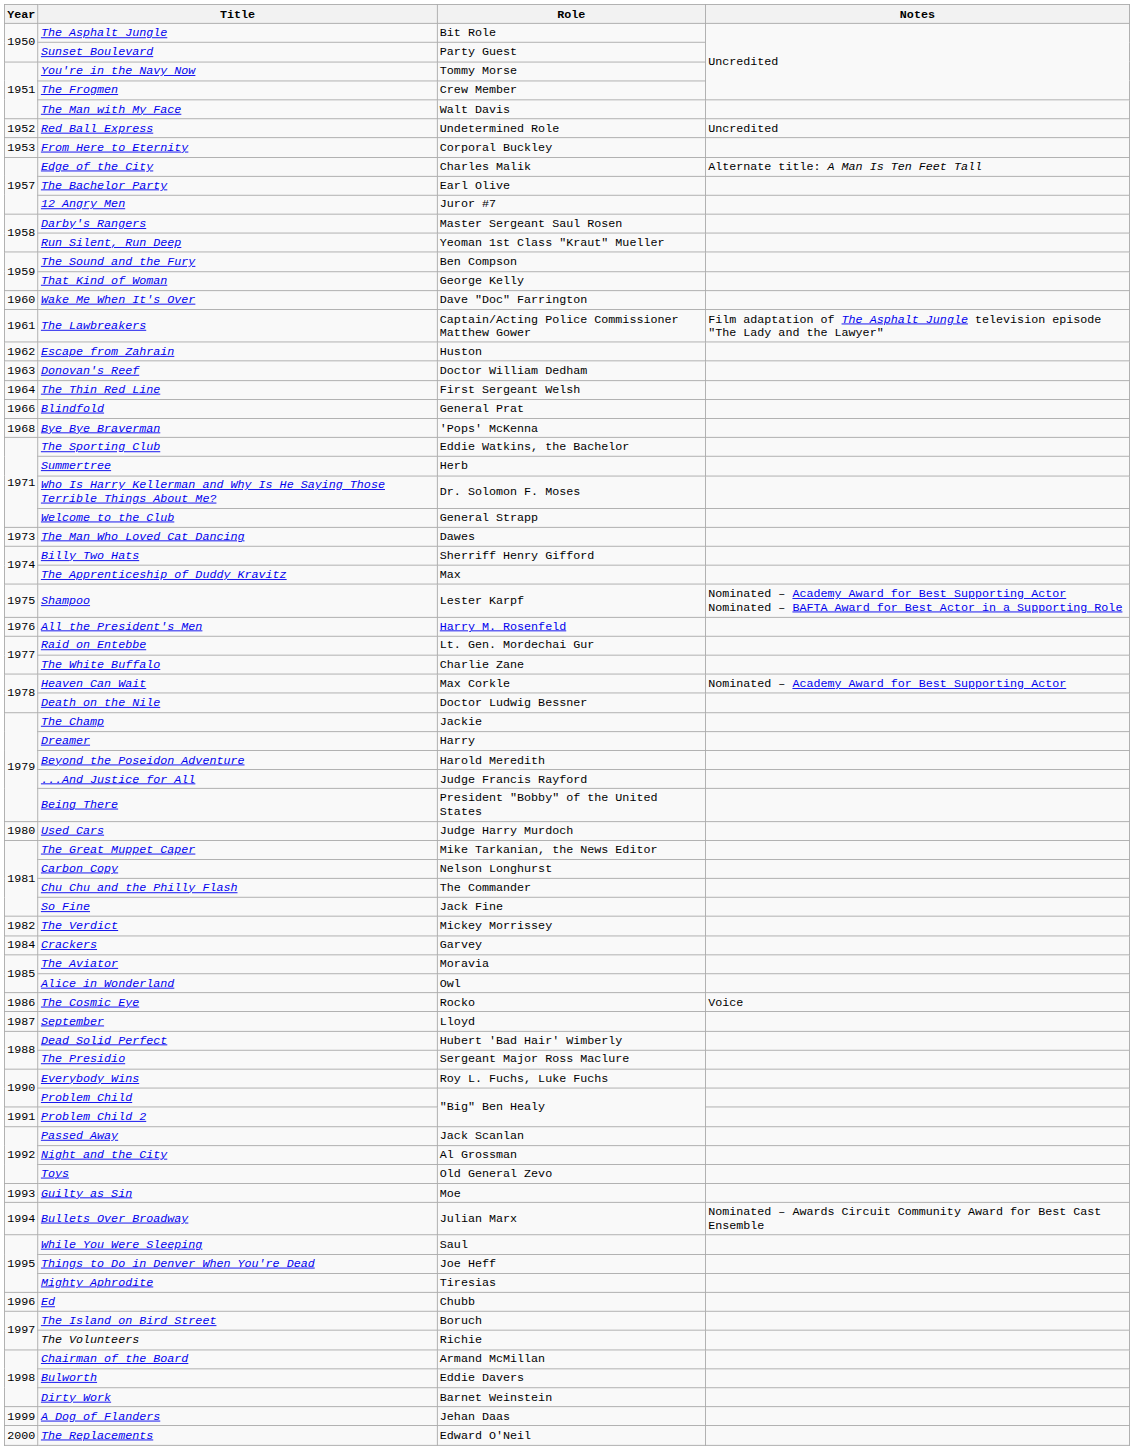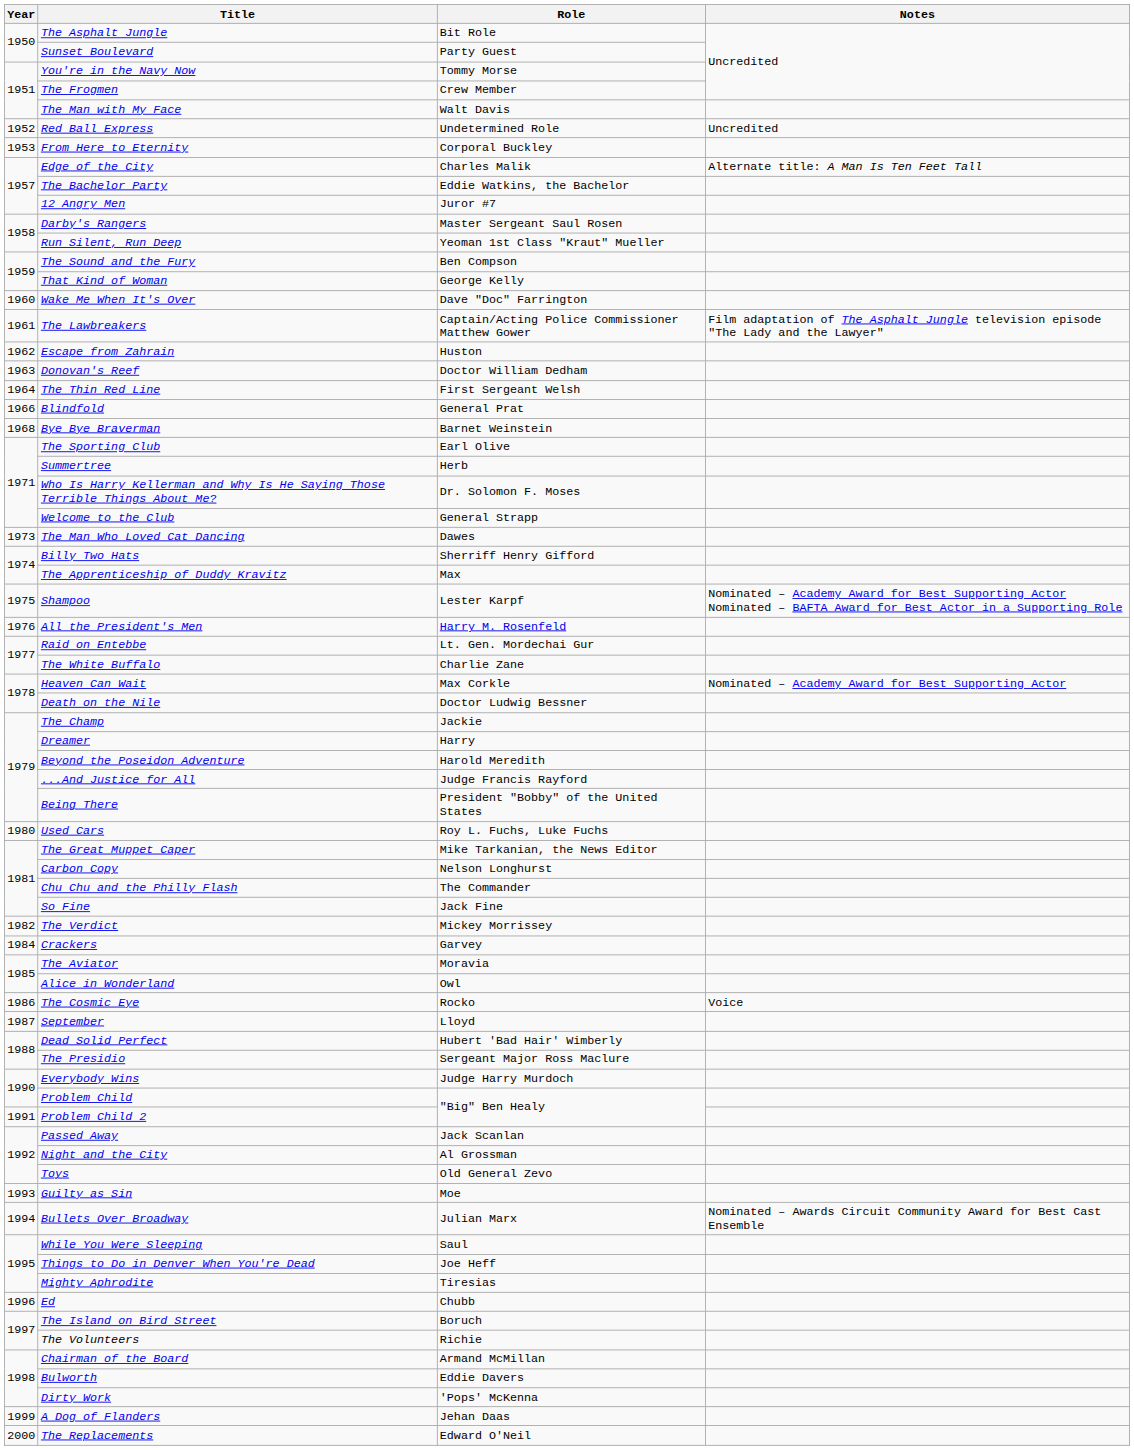 <table class="wikitable sortable">
 <tr>
 <th>Year</th>
 <th>Title</th>
 <th>Role</th>
 <th class="unsortable">Notes</th>
 </tr>
 <tr>
 <td rowspan="2">1950</td>
 <td><em><a href='#'>The Asphalt Jungle</a></em></td>
 <td>Bit Role</td>
 <td rowspan="4">Uncredited</td>
 </tr>
 <tr>
 <td><em><a href='#'>Sunset Boulevard</a></em></td>
 <td>Party Guest</td>
 </tr>
 <tr>
 <td rowspan="3">1951</td>
 <td><em><a href='#'>You're in the Navy Now</a></em></td>
 <td>Tommy Morse</td>
 </tr>
 <tr>
 <td><em><a href='#'>The Frogmen</a></em></td>
 <td>Crew Member</td>
 </tr>
 <tr>
 <td><em><a href='#'>The Man with My Face</a></em></td>
 <td>Walt Davis</td>
 <td></td>
 </tr>
 <tr>
 <td>1952</td>
 <td><em><a href='#'>Red Ball Express</a></em></td>
 <td>Undetermined Role</td>
 <td>Uncredited</td>
 </tr>
 <tr>
 <td>1953</td>
 <td><em><a href='#'>From Here to Eternity</a></em></td>
 <td>Corporal Buckley</td>
 <td></td>
 </tr>
 <tr>
 <td rowspan="3">1957</td>
 <td><em><a href='#'>Edge of the City</a></em></td>
 <td>Charles Malik</td>
 <td>Alternate title: <em>A Man Is Ten Feet Tall</em></td>
 </tr>
 <tr>
 <td><em><a href='#'>The Bachelor Party</a></em></td>
-<td>Earl Olive</td>
+<td>Eddie Watkins, the Bachelor</td>
 <td></td>
 </tr>
 <tr>
 <td><em><a href='#'>12 Angry Men</a></em></td>
 <td>Juror #7</td>
 <td></td>
 </tr>
 <tr>
 <td rowspan="2">1958</td>
 <td><em><a href='#'>Darby's Rangers</a></em></td>
 <td>Master Sergeant Saul Rosen</td>
 <td></td>
 </tr>
 <tr>
 <td><em><a href='#'>Run Silent, Run Deep</a></em></td>
 <td>Yeoman 1st Class "Kraut" Mueller</td>
 <td></td>
 </tr>
 <tr>
 <td rowspan="2">1959</td>
 <td><em><a href='#'>The Sound and the Fury</a></em></td>
 <td>Ben Compson</td>
 <td></td>
 </tr>
 <tr>
 <td><em><a href='#'>That Kind of Woman</a></em></td>
 <td>George Kelly</td>
 <td></td>
 </tr>
 <tr>
 <td>1960</td>
 <td><em><a href='#'>Wake Me When It's Over</a></em></td>
 <td>Dave "Doc" Farrington</td>
 <td></td>
 </tr>
 <tr>
 <td>1961</td>
 <td><em><a href='#'>The Lawbreakers</a></em></td>
 <td>Captain/Acting Police Commissioner Matthew Gower</td>
 <td>Film adaptation of <em><a href='#'>The Asphalt Jungle</a></em> television episode "The Lady and the Lawyer"</td>
 </tr>
 <tr>
 <td>1962</td>
 <td><em><a href='#'>Escape from Zahrain</a></em></td>
 <td>Huston</td>
 <td></td>
 </tr>
 <tr>
 <td>1963</td>
 <td><em><a href='#'>Donovan's Reef</a></em></td>
 <td>Doctor William Dedham</td>
 <td></td>
 </tr>
 <tr>
 <td>1964</td>
 <td><em><a href='#'>The Thin Red Line</a></em></td>
 <td>First Sergeant Welsh</td>
 <td></td>
 </tr>
 <tr>
 <td>1966</td>
 <td><em><a href='#'>Blindfold</a></em></td>
 <td>General Prat</td>
 <td></td>
 </tr>
 <tr>
 <td>1968</td>
 <td><em><a href='#'>Bye Bye Braverman</a></em></td>
-<td>'Pops' McKenna</td>
+<td>Barnet Weinstein</td>
 <td></td>
 </tr>
 <tr>
 <td rowspan="4">1971</td>
 <td><em><a href='#'>The Sporting Club</a></em></td>
-<td>Eddie Watkins, the Bachelor</td>
+<td>Earl Olive</td>
 <td></td>
 </tr>
 <tr>
 <td><em><a href='#'>Summertree</a></em></td>
 <td>Herb</td>
 <td></td>
 </tr>
 <tr>
 <td><em><a href='#'>Who Is Harry Kellerman and Why Is He Saying Those Terrible Things About Me?</a></em></td>
 <td>Dr. Solomon F. Moses</td>
 <td></td>
 </tr>
 <tr>
 <td><em><a href='#'>Welcome to the Club</a></em></td>
 <td>General Strapp</td>
 <td></td>
 </tr>
 <tr>
 <td>1973</td>
 <td><em><a href='#'>The Man Who Loved Cat Dancing</a></em></td>
 <td>Dawes</td>
 <td></td>
 </tr>
 <tr>
 <td rowspan="2">1974</td>
 <td><em><a href='#'>Billy Two Hats</a></em></td>
 <td>Sherriff Henry Gifford</td>
 <td></td>
 </tr>
 <tr>
 <td><em><a href='#'>The Apprenticeship of Duddy Kravitz</a></em></td>
 <td>Max</td>
 <td></td>
 </tr>
 <tr>
 <td>1975</td>
 <td><em><a href='#'>Shampoo</a></em></td>
 <td>Lester Karpf</td>
 <td>Nominated – <a href='#'>Academy Award for Best Supporting Actor</a> <br> Nominated – <a href='#'>BAFTA Award for Best Actor in a Supporting Role</a></td>
 </tr>
 <tr>
 <td>1976</td>
 <td><em><a href='#'>All the President's Men</a></em></td>
 <td><a href='#'>Harry M. Rosenfeld</a></td>
 <td></td>
 </tr>
 <tr>
 <td rowspan="2">1977</td>
 <td><em><a href='#'>Raid on Entebbe</a></em></td>
 <td>Lt. Gen. Mordechai Gur</td>
 <td></td>
 </tr>
 <tr>
 <td><em><a href='#'>The White Buffalo</a></em></td>
 <td>Charlie Zane</td>
 <td></td>
 </tr>
 <tr>
 <td rowspan="2">1978</td>
 <td><em><a href='#'>Heaven Can Wait</a></em></td>
 <td>Max Corkle</td>
 <td>Nominated – <a href='#'>Academy Award for Best Supporting Actor</a></td>
 </tr>
 <tr>
 <td><em><a href='#'>Death on the Nile</a></em></td>
 <td>Doctor Ludwig Bessner</td>
 <td></td>
 </tr>
 <tr>
 <td rowspan="5">1979</td>
 <td><em><a href='#'>The Champ</a></em></td>
 <td>Jackie</td>
 <td></td>
 </tr>
 <tr>
 <td><em><a href='#'>Dreamer</a></em></td>
 <td>Harry</td>
 <td></td>
 </tr>
 <tr>
 <td><em><a href='#'>Beyond the Poseidon Adventure</a></em></td>
 <td>Harold Meredith</td>
 <td></td>
 </tr>
 <tr>
 <td><em><a href='#'>...And Justice for All</a></em></td>
 <td>Judge Francis Rayford</td>
 <td></td>
 </tr>
 <tr>
 <td><em><a href='#'>Being There</a></em></td>
 <td>President "Bobby" of the United States</td>
 <td></td>
 </tr>
 <tr>
 <td>1980</td>
 <td><em><a href='#'>Used Cars</a></em></td>
-<td>Judge Harry Murdoch</td>
+<td>Roy L. Fuchs, Luke Fuchs</td>
 <td></td>
 </tr>
 <tr>
 <td rowspan="4">1981</td>
 <td><em><a href='#'>The Great Muppet Caper</a></em></td>
 <td>Mike Tarkanian, the News Editor</td>
 <td></td>
 </tr>
 <tr>
 <td><em><a href='#'>Carbon Copy</a></em></td>
 <td>Nelson Longhurst</td>
 <td></td>
 </tr>
 <tr>
 <td><em><a href='#'>Chu Chu and the Philly Flash</a></em></td>
 <td>The Commander</td>
 <td></td>
 </tr>
 <tr>
 <td><em><a href='#'>So Fine</a></em></td>
 <td>Jack Fine</td>
 <td></td>
 </tr>
 <tr>
 <td>1982</td>
 <td><em><a href='#'>The Verdict</a></em></td>
 <td>Mickey Morrissey</td>
 <td></td>
 </tr>
 <tr>
 <td>1984</td>
 <td><em><a href='#'>Crackers</a></em></td>
 <td>Garvey</td>
 <td></td>
 </tr>
 <tr>
 <td rowspan="2">1985</td>
 <td><em><a href='#'>The Aviator</a></em></td>
 <td>Moravia</td>
 <td></td>
 </tr>
 <tr>
 <td><em><a href='#'>Alice in Wonderland</a></em></td>
 <td>Owl</td>
 <td></td>
 </tr>
 <tr>
 <td>1986</td>
 <td><em><a href='#'>The Cosmic Eye</a></em></td>
 <td>Rocko</td>
 <td>Voice</td>
 </tr>
 <tr>
 <td>1987</td>
 <td><em><a href='#'>September</a></em></td>
 <td>Lloyd</td>
 <td></td>
 </tr>
 <tr>
 <td rowspan="2">1988</td>
 <td><em><a href='#'>Dead Solid Perfect</a></em></td>
 <td>Hubert 'Bad Hair' Wimberly</td>
 <td></td>
 </tr>
 <tr>
 <td><em><a href='#'>The Presidio</a></em></td>
 <td>Sergeant Major Ross Maclure</td>
 <td></td>
 </tr>
 <tr>
 <td rowspan="2">1990</td>
 <td><em><a href='#'>Everybody Wins</a></em></td>
-<td>Roy L. Fuchs, Luke Fuchs</td>
+<td>Judge Harry Murdoch</td>
 <td></td>
 </tr>
 <tr>
 <td><em><a href='#'>Problem Child</a></em></td>
 <td rowspan="2">"Big" Ben Healy</td>
 <td></td>
 </tr>
 <tr>
 <td>1991</td>
 <td><em><a href='#'>Problem Child 2</a></em></td>
 <td></td>
 </tr>
 <tr>
 <td rowspan="3">1992</td>
 <td><em><a href='#'>Passed Away</a></em></td>
 <td>Jack Scanlan</td>
 <td></td>
 </tr>
 <tr>
 <td><em><a href='#'>Night and the City</a></em></td>
 <td>Al Grossman</td>
 <td></td>
 </tr>
 <tr>
 <td><em><a href='#'>Toys</a></em></td>
 <td>Old General Zevo</td>
 <td></td>
 </tr>
 <tr>
 <td>1993</td>
 <td><em><a href='#'>Guilty as Sin</a></em></td>
 <td>Moe</td>
 <td></td>
 </tr>
 <tr>
 <td>1994</td>
 <td><em><a href='#'>Bullets Over Broadway</a></em></td>
 <td>Julian Marx</td>
 <td>Nominated – Awards Circuit Community Award for Best Cast Ensemble</td>
 </tr>
 <tr>
 <td rowspan="3">1995</td>
 <td><em><a href='#'>While You Were Sleeping</a></em></td>
 <td>Saul</td>
 <td></td>
 </tr>
 <tr>
 <td><em><a href='#'>Things to Do in Denver When You're Dead</a></em></td>
 <td>Joe Heff</td>
 <td></td>
 </tr>
 <tr>
 <td><em><a href='#'>Mighty Aphrodite</a></em></td>
 <td>Tiresias</td>
 <td></td>
 </tr>
 <tr>
 <td>1996</td>
 <td><em><a href='#'>Ed</a></em></td>
 <td>Chubb</td>
 <td></td>
 </tr>
 <tr>
 <td rowspan="2">1997</td>
 <td><em><a href='#'>The Island on Bird Street</a></em></td>
 <td>Boruch</td>
 <td></td>
 </tr>
 <tr>
 <td><em>The Volunteers</em></td>
 <td>Richie</td>
 <td></td>
 </tr>
 <tr>
 <td rowspan="3">1998</td>
 <td><em><a href='#'>Chairman of the Board</a></em></td>
 <td>Armand McMillan</td>
 <td></td>
 </tr>
 <tr>
 <td><em><a href='#'>Bulworth</a></em></td>
 <td>Eddie Davers</td>
 <td></td>
 </tr>
 <tr>
 <td><em><a href='#'>Dirty Work</a></em></td>
-<td>Barnet Weinstein</td>
+<td>'Pops' McKenna</td>
 <td></td>
 </tr>
 <tr>
 <td>1999</td>
 <td><em><a href='#'>A Dog of Flanders</a></em></td>
 <td>Jehan Daas</td>
 <td></td>
 </tr>
 <tr>
 <td>2000</td>
 <td><em><a href='#'>The Replacements</a></em></td>
 <td>Edward O'Neil</td>
 <td></td>
 </tr>
 </table>
